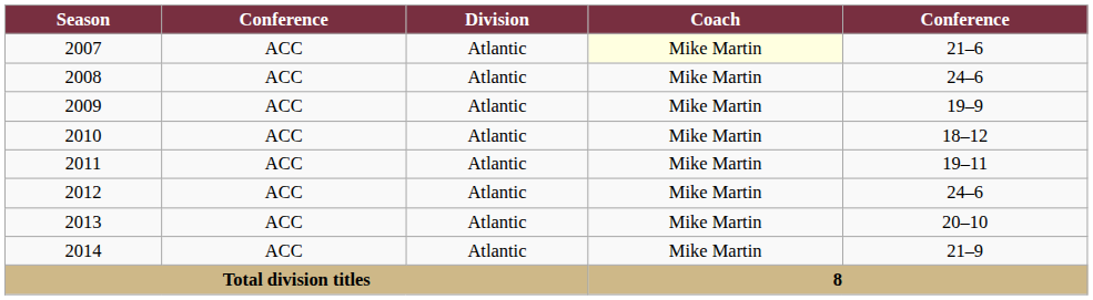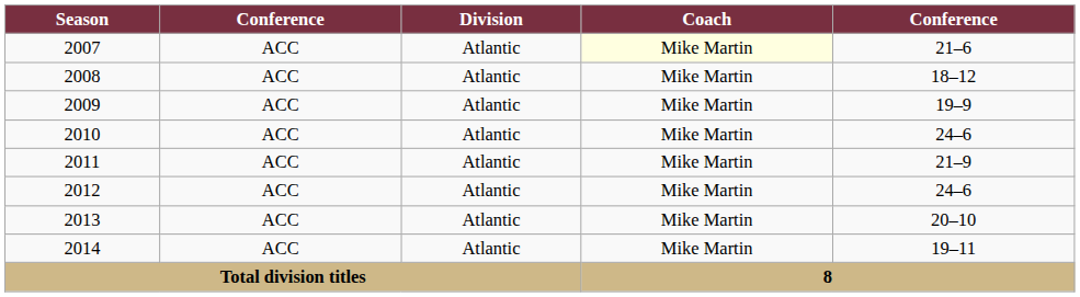 <table cellpadding="1" style="width:75%;" class="wikitable">
 <tr>
 <th style="background:#782F40; color:white;">Season</th>
 <th style="background:#782F40; color:white;">Conference</th>
 <th style="background:#782F40; color:white;">Division</th>
 <th style="background:#782F40; color:white;">Coach</th>
 <th style="background:#782F40; color:white;">Conference</th>
 </tr>
 <tr style="text-align:center;">
 <td>2007</td>
 <td>ACC</td>
 <td>Atlantic</td>
 <td style="background: lightyellow;">Mike Martin</td>
 <td>21–6</td>
 </tr>
 <tr style="text-align:center;">
 <td>2008</td>
 <td>ACC</td>
 <td>Atlantic</td>
 <td>Mike Martin</td>
-<td>24–6</td>
+<td>18–12</td>
 </tr>
 <tr style="text-align:center;">
 <td>2009</td>
 <td>ACC</td>
 <td>Atlantic</td>
 <td>Mike Martin</td>
 <td>19–9</td>
 </tr>
 <tr style="text-align:center;">
 <td>2010</td>
 <td>ACC</td>
 <td>Atlantic</td>
 <td>Mike Martin</td>
-<td>18–12</td>
+<td>24–6</td>
 </tr>
 <tr style="text-align:center;">
 <td>2011</td>
 <td>ACC</td>
 <td>Atlantic</td>
 <td>Mike Martin</td>
-<td>19–11</td>
+<td>21–9</td>
 </tr>
 <tr style="text-align:center;">
 <td>2012</td>
 <td>ACC</td>
 <td>Atlantic</td>
 <td>Mike Martin</td>
 <td>24–6</td>
 </tr>
 <tr style="text-align:center;">
 <td>2013</td>
 <td>ACC</td>
 <td>Atlantic</td>
 <td>Mike Martin</td>
 <td>20–10</td>
 </tr>
 <tr style="text-align:center;">
 <td>2014</td>
 <td>ACC</td>
 <td>Atlantic</td>
 <td>Mike Martin</td>
-<td>21–9</td>
+<td>19–11</td>
 </tr>
 <tr style="text-align:center;" class="sortbottom">
 <th colspan=3; style="background:#CEB888; color:black;">Total division titles</th>
 <th colspan=2; style="background:#CEB888; color:black;"><strong>8</strong></th>
 </tr>
 </table>
